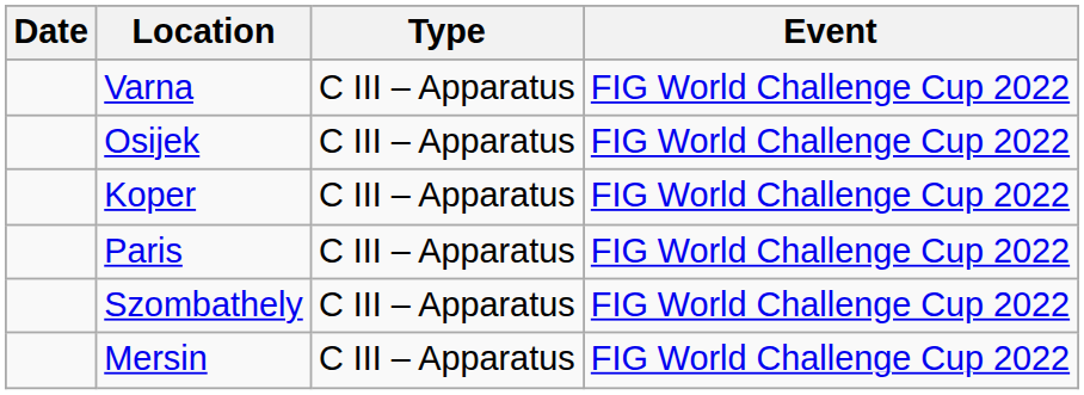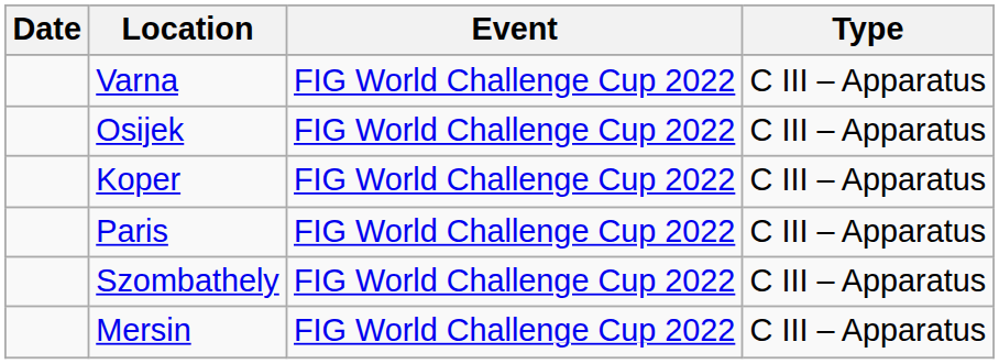 <table class="wikitable sortable">
 <tr>
 <th>Date</th>
 <th>Location</th>
+<th>Event</th>
 <th>Type</th>
-<th>Event</th>
 </tr>
 <tr>
 <td></td>
 <td> <a href='#'>Varna</a></td>
+<td><a href='#'>FIG World Challenge Cup 2022</a></td>
 <td>C III – Apparatus</td>
-<td><a href='#'>FIG World Challenge Cup 2022</a></td>
 </tr>
 <tr>
 <td></td>
 <td> <a href='#'>Osijek</a></td>
+<td><a href='#'>FIG World Challenge Cup 2022</a></td>
 <td>C III – Apparatus</td>
-<td><a href='#'>FIG World Challenge Cup 2022</a></td>
 </tr>
 <tr>
 <td></td>
 <td> <a href='#'>Koper</a></td>
+<td><a href='#'>FIG World Challenge Cup 2022</a></td>
 <td>C III – Apparatus</td>
-<td><a href='#'>FIG World Challenge Cup 2022</a></td>
 </tr>
 <tr>
 <td></td>
 <td> <a href='#'>Paris</a></td>
+<td><a href='#'>FIG World Challenge Cup 2022</a></td>
 <td>C III – Apparatus</td>
-<td><a href='#'>FIG World Challenge Cup 2022</a></td>
 </tr>
 <tr>
 <td></td>
 <td> <a href='#'>Szombathely</a></td>
+<td><a href='#'>FIG World Challenge Cup 2022</a></td>
 <td>C III – Apparatus</td>
-<td><a href='#'>FIG World Challenge Cup 2022</a></td>
 </tr>
 <tr>
 <td></td>
 <td> <a href='#'>Mersin</a></td>
+<td><a href='#'>FIG World Challenge Cup 2022</a></td>
 <td>C III – Apparatus</td>
-<td><a href='#'>FIG World Challenge Cup 2022</a></td>
 </tr>
 </table>
